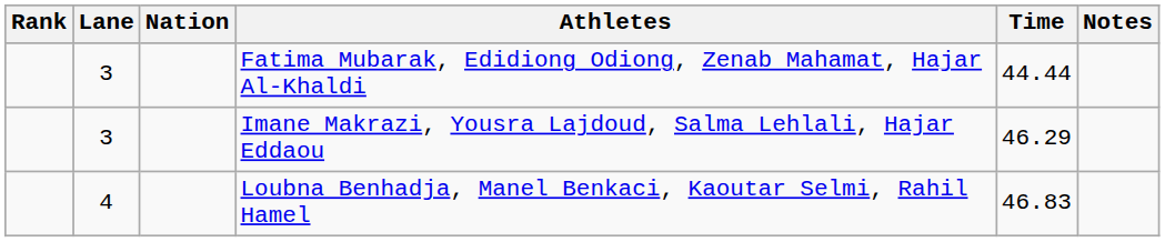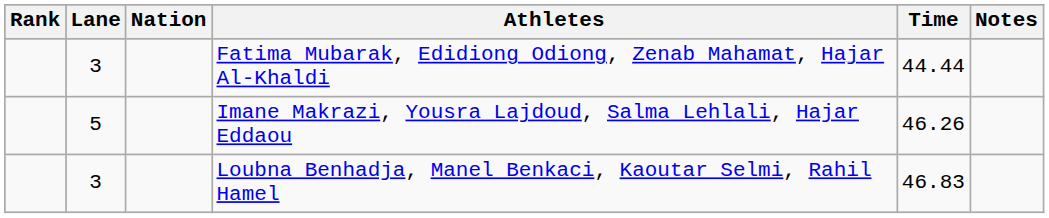 <table class="wikitable sortable" style="text-align:center;font-size:95%">
 <tr>
 <th>Rank</th>
 <th>Lane</th>
 <th>Nation</th>
 <th>Athletes</th>
 <th>Time</th>
 <th>Notes</th>
 </tr>
 <tr>
 <td></td>
 <td>3</td>
 <td align=left></td>
 <td align=left><a href='#'>Fatima Mubarak</a>, <a href='#'>Edidiong Odiong</a>, <a href='#'>Zenab Mahamat</a>, <a href='#'>Hajar Al-Khaldi</a></td>
 <td>44.44</td>
 <td></td>
 </tr>
 <tr>
 <td></td>
-<td>3</td>
+<td>5</td>
 <td align=left></td>
 <td align=left><a href='#'>Imane Makrazi</a>, <a href='#'>Yousra Lajdoud</a>, <a href='#'>Salma Lehlali</a>, <a href='#'>Hajar Eddaou</a></td>
-<td>46.29</td>
+<td>46.26</td>
 <td></td>
 </tr>
 <tr>
 <td></td>
-<td>4</td>
+<td>3</td>
 <td align=left></td>
 <td align=left><a href='#'>Loubna Benhadja</a>, <a href='#'>Manel Benkaci</a>, <a href='#'>Kaoutar Selmi</a>, <a href='#'>Rahil Hamel</a></td>
 <td>46.83</td>
 <td></td>
 </tr>
 </table>
